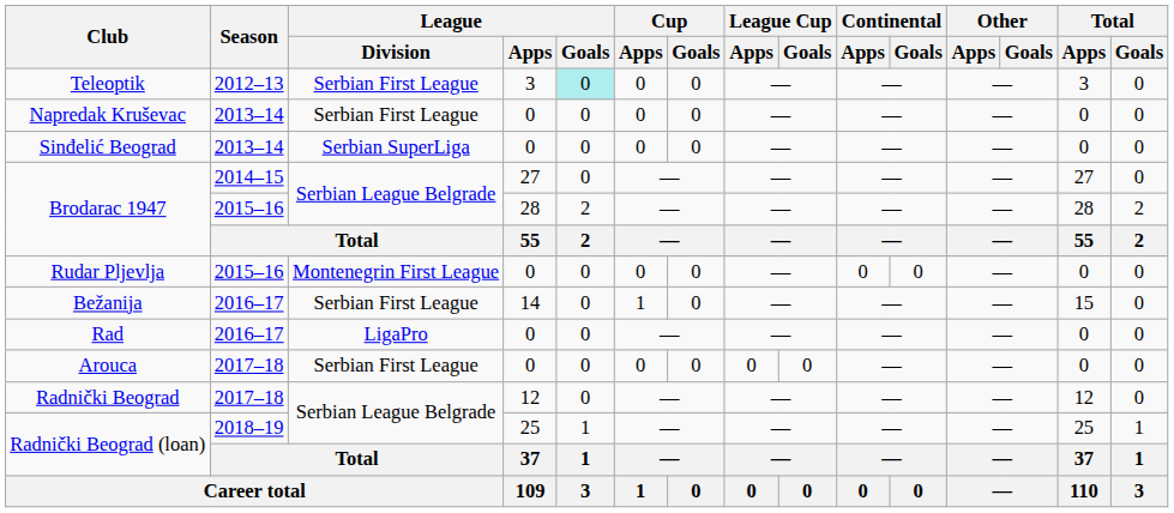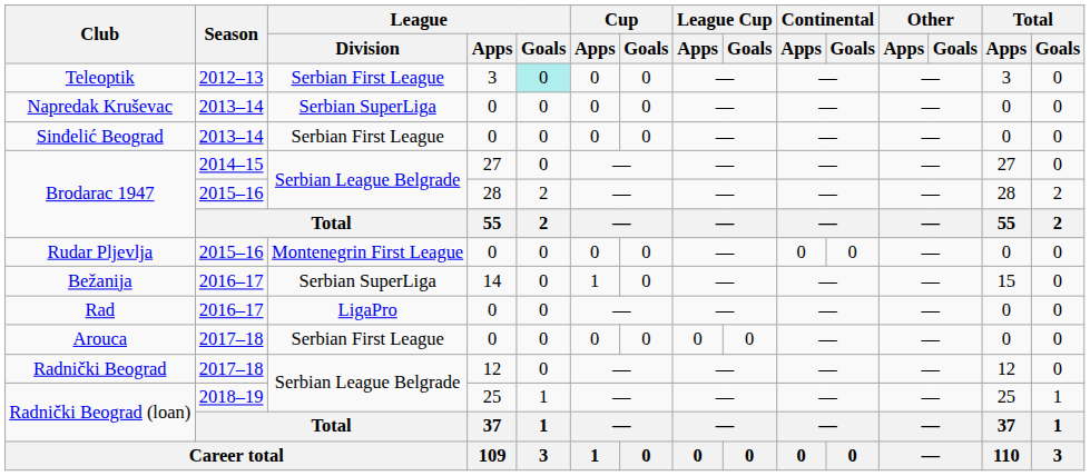 <table class="wikitable" style="text-align:center">
 <tr>
 <th rowspan="2">Club</th>
 <th rowspan="2">Season</th>
 <th colspan="3">League</th>
 <th colspan="2">Cup</th>
 <th colspan="2">League Cup</th>
 <th colspan="2">Continental</th>
 <th colspan="2">Other</th>
 <th colspan="2">Total</th>
 </tr>
 <tr>
 <th>Division</th>
 <th>Apps</th>
 <th>Goals</th>
 <th>Apps</th>
 <th>Goals</th>
 <th>Apps</th>
 <th>Goals</th>
 <th>Apps</th>
 <th>Goals</th>
 <th>Apps</th>
 <th>Goals</th>
 <th>Apps</th>
 <th>Goals</th>
 </tr>
 <tr>
 <td><a href='#'>Teleoptik</a></td>
 <td><a href='#'>2012–13</a></td>
 <td><a href='#'>Serbian First League</a></td>
 <td>3</td>
 <td style="background: paleturquoise;">0</td>
 <td>0</td>
 <td>0</td>
 <td colspan="2">—</td>
 <td colspan="2">—</td>
 <td colspan="2">—</td>
 <td>3</td>
 <td>0</td>
 </tr>
 <tr>
 <td><a href='#'>Napredak Kruševac</a></td>
 <td><a href='#'>2013–14</a></td>
-<td>Serbian First League</td>
+<td><a href='#'>Serbian SuperLiga</a></td>
 <td>0</td>
 <td>0</td>
 <td>0</td>
 <td>0</td>
 <td colspan="2">—</td>
 <td colspan="2">—</td>
 <td colspan="2">—</td>
 <td>0</td>
 <td>0</td>
 </tr>
 <tr>
 <td><a href='#'>Sinđelić Beograd</a></td>
 <td><a href='#'>2013–14</a></td>
-<td><a href='#'>Serbian SuperLiga</a></td>
+<td>Serbian First League</td>
 <td>0</td>
 <td>0</td>
 <td>0</td>
 <td>0</td>
 <td colspan="2">—</td>
 <td colspan="2">—</td>
 <td colspan="2">—</td>
 <td>0</td>
 <td>0</td>
 </tr>
 <tr>
 <td rowspan="3"><a href='#'>Brodarac 1947</a></td>
 <td><a href='#'>2014–15</a></td>
 <td rowspan=2><a href='#'>Serbian League Belgrade</a></td>
 <td>27</td>
 <td>0</td>
 <td colspan="2">—</td>
 <td colspan="2">—</td>
 <td colspan="2">—</td>
 <td colspan="2">—</td>
 <td>27</td>
 <td>0</td>
 </tr>
 <tr>
 <td><a href='#'>2015–16</a></td>
 <td>28</td>
 <td>2</td>
 <td colspan="2">—</td>
 <td colspan="2">—</td>
 <td colspan="2">—</td>
 <td colspan="2">—</td>
 <td>28</td>
 <td>2</td>
 </tr>
 <tr>
 <th colspan="2">Total</th>
 <th>55</th>
 <th>2</th>
 <th colspan="2">—</th>
 <th colspan="2">—</th>
 <th colspan="2">—</th>
 <th colspan="2">—</th>
 <th>55</th>
 <th>2</th>
 </tr>
 <tr>
 <td><a href='#'>Rudar Pljevlja</a></td>
 <td><a href='#'>2015–16</a></td>
 <td><a href='#'>Montenegrin First League</a></td>
 <td>0</td>
 <td>0</td>
 <td>0</td>
 <td>0</td>
 <td colspan="2">—</td>
 <td>0</td>
 <td>0</td>
 <td colspan="2">—</td>
 <td>0</td>
 <td>0</td>
 </tr>
 <tr>
 <td><a href='#'>Bežanija</a></td>
 <td><a href='#'>2016–17</a></td>
-<td>Serbian First League</td>
+<td>Serbian SuperLiga</td>
 <td>14</td>
 <td>0</td>
 <td>1</td>
 <td>0</td>
 <td colspan="2">—</td>
 <td colspan="2">—</td>
 <td colspan="2">—</td>
 <td>15</td>
 <td>0</td>
 </tr>
 <tr>
 <td><a href='#'>Rad</a></td>
 <td><a href='#'>2016–17</a></td>
 <td><a href='#'>LigaPro</a></td>
 <td>0</td>
 <td>0</td>
 <td colspan="2">—</td>
 <td colspan="2">—</td>
 <td colspan="2">—</td>
 <td colspan="2">—</td>
 <td>0</td>
 <td>0</td>
 </tr>
 <tr>
 <td><a href='#'>Arouca</a></td>
 <td><a href='#'>2017–18</a></td>
 <td>Serbian First League</td>
 <td>0</td>
 <td>0</td>
 <td>0</td>
 <td>0</td>
 <td>0</td>
 <td>0</td>
 <td colspan="2">—</td>
 <td colspan="2">—</td>
 <td>0</td>
 <td>0</td>
 </tr>
 <tr>
 <td><a href='#'>Radnički Beograd</a></td>
 <td><a href='#'>2017–18</a></td>
 <td rowspan=2>Serbian League Belgrade</td>
 <td>12</td>
 <td>0</td>
 <td colspan="2">—</td>
 <td colspan="2">—</td>
 <td colspan="2">—</td>
 <td colspan="2">—</td>
 <td>12</td>
 <td>0</td>
 </tr>
 <tr>
 <td rowspan="2"><a href='#'>Radnički Beograd</a> (loan)</td>
 <td><a href='#'>2018–19</a></td>
 <td>25</td>
 <td>1</td>
 <td colspan="2">—</td>
 <td colspan="2">—</td>
 <td colspan="2">—</td>
 <td colspan="2">—</td>
 <td>25</td>
 <td>1</td>
 </tr>
 <tr>
 <th colspan="2">Total</th>
 <th>37</th>
 <th>1</th>
 <th colspan="2">—</th>
 <th colspan="2">—</th>
 <th colspan="2">—</th>
 <th colspan="2">—</th>
 <th>37</th>
 <th>1</th>
 </tr>
 <tr>
 <th colspan="3">Career total</th>
 <th>109</th>
 <th>3</th>
 <th>1</th>
 <th>0</th>
 <th>0</th>
 <th>0</th>
 <th>0</th>
 <th>0</th>
 <th colspan="2">—</th>
 <th>110</th>
 <th>3</th>
 </tr>
 </table>
